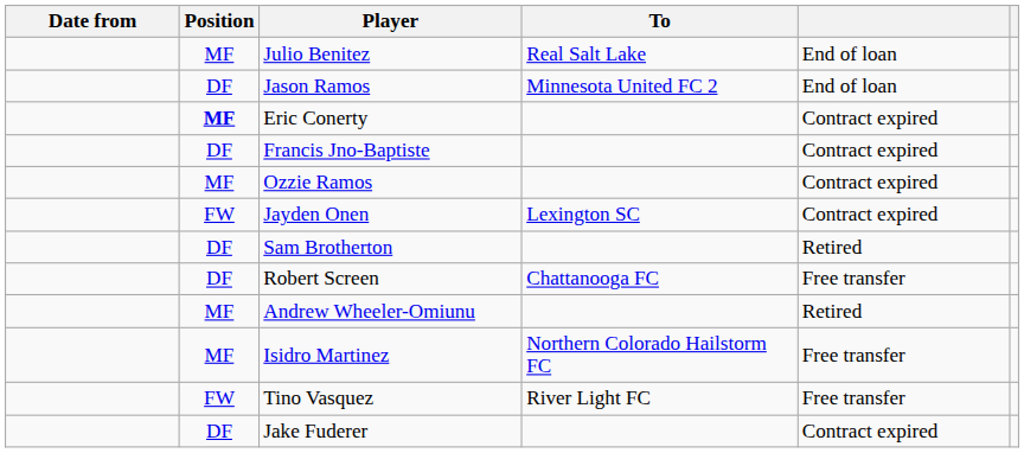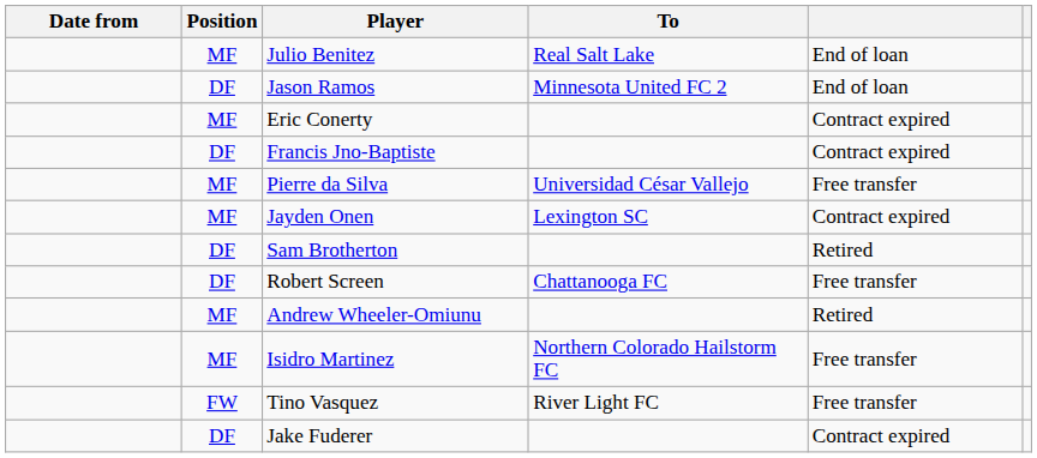 <table class="wikitable">
 <tr>
 <th style="width:130px;">Date from</th>
 <th>Position</th>
 <th style="width:200px;">Player</th>
 <th style="width:210px;">To</th>
 <th style="width:160px;"></th>
 <th></th>
 </tr>
 <tr>
 <td></td>
 <td style="text-align:center;"><a href='#'>MF</a></td>
 <td> <a href='#'>Julio Benitez</a></td>
 <td><a href='#'>Real Salt Lake</a></td>
 <td>End of loan</td>
 <td style="text-align:center;"></td>
 </tr>
 <tr>
 <td></td>
 <td style="text-align:center;"><a href='#'>DF</a></td>
 <td> <a href='#'>Jason Ramos</a></td>
 <td><a href='#'>Minnesota United FC 2</a></td>
 <td>End of loan</td>
 <td style="text-align:center;"></td>
 </tr>
 <tr>
 <td></td>
-<td style="text-align:center;"><strong><a href='#'>MF</a></strong></td>
+<td style="text-align:center;"><a href='#'>MF</a></td>
 <td> Eric Conerty</td>
 <td></td>
 <td>Contract expired</td>
 <td></td>
 </tr>
 <tr>
 <td></td>
 <td style="text-align:center;"><a href='#'>DF</a></td>
 <td> <a href='#'>Francis Jno-Baptiste</a></td>
 <td></td>
 <td>Contract expired</td>
 <td></td>
 </tr>
 <tr>
 <td></td>
 <td style="text-align:center;"><a href='#'>MF</a></td>
-<td> <a href='#'>Ozzie Ramos</a></td>
-<td></td>
-<td>Contract expired</td>
-<td></td>
+<td> <a href='#'>Pierre da Silva</a></td>
+<td> <a href='#'>Universidad César Vallejo</a></td>
+<td>Free transfer</td>
+<td style="text-align:center;"></td>
 </tr>
 <tr>
 <td></td>
-<td style="text-align:center;"><a href='#'>FW</a></td>
+<td style="text-align:center;"><a href='#'>MF</a></td>
 <td> <a href='#'>Jayden Onen</a></td>
 <td><a href='#'>Lexington SC</a></td>
 <td>Contract expired</td>
 <td style="text-align:center;"></td>
 </tr>
 <tr>
 <td></td>
 <td style="text-align:center;"><a href='#'>DF</a></td>
 <td> <a href='#'>Sam Brotherton</a></td>
 <td></td>
 <td>Retired</td>
 <td style="text-align:center;"></td>
 </tr>
 <tr>
 <td></td>
 <td style="text-align:center;"><a href='#'>DF</a></td>
 <td> Robert Screen</td>
 <td><a href='#'>Chattanooga FC</a></td>
 <td>Free transfer</td>
 <td style="text-align:center;"></td>
 </tr>
 <tr>
 <td></td>
 <td style="text-align:center;"><a href='#'>MF</a></td>
 <td> <a href='#'>Andrew Wheeler-Omiunu</a></td>
 <td></td>
 <td>Retired</td>
 <td style="text-align:center;"></td>
 </tr>
 <tr>
 <td></td>
 <td style="text-align:center;"><a href='#'>MF</a></td>
 <td> <a href='#'>Isidro Martinez</a></td>
 <td><a href='#'>Northern Colorado Hailstorm FC</a></td>
 <td>Free transfer</td>
 <td style="text-align:center;"></td>
 </tr>
 <tr>
 <td></td>
 <td style="text-align:center;"><a href='#'>FW</a></td>
 <td> Tino Vasquez</td>
 <td>River Light FC</td>
 <td>Free transfer</td>
 <td style="text-align:center;"></td>
 </tr>
 <tr>
 <td></td>
 <td style="text-align:center;"><a href='#'>DF</a></td>
 <td> Jake Fuderer</td>
 <td></td>
 <td>Contract expired</td>
 <td style="text-align:center;"></td>
 </tr>
 </table>
